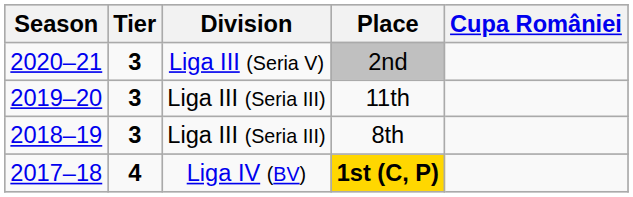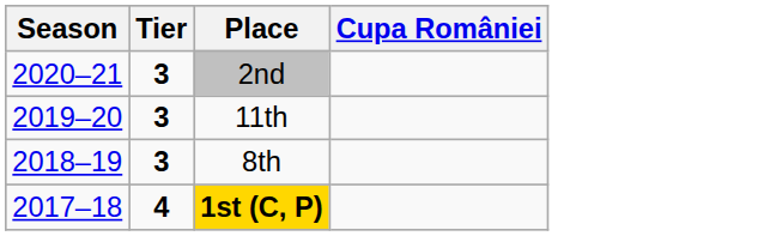 <table class="wikitable" style="text-align:center; font-size:90%">
 <tr>
 <th>Season</th>
 <th>Tier</th>
-<th>Division</th>
 <th>Place</th>
 <th><a href='#'>Cupa României</a></th>
 </tr>
 <tr>
 <td><a href='#'>2020–21</a></td>
 <td><strong>3</strong></td>
-<td><a href='#'>Liga III</a> <small>(Seria V)</small></td>
 <td align=center bgcolor=silver>2nd</td>
 <td></td>
 </tr>
 <tr>
 <td><a href='#'>2019–20</a></td>
 <td><strong>3</strong></td>
-<td>Liga III <small>(Seria III)</small></td>
 <td>11th</td>
 <td></td>
 </tr>
 <tr>
 <td><a href='#'>2018–19</a></td>
 <td><strong>3</strong></td>
-<td>Liga III <small>(Seria III)</small></td>
 <td>8th</td>
 <td></td>
 </tr>
 <tr>
 <td><a href='#'>2017–18</a></td>
 <td><strong>4</strong></td>
-<td><a href='#'>Liga IV</a> <small>(<a href='#'>BV</a>)</small></td>
 <td align=center bgcolor=gold><strong>1st</strong> <strong>(C, P)</strong></td>
 <td></td>
 </tr>
 </table>
